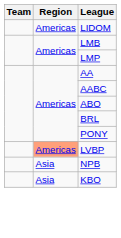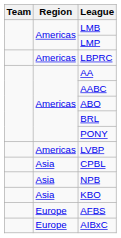 <table class="wikitable floatright sortable" style="font-size:90%;">
 <tr>
 <th>Team</th>
 <th><strong>Region</strong></th>
 <th>League</th>
-</tr>
-<tr>
-<td></td>
-<td><a href='#'>Americas</a></td>
-<td><a href='#'>LIDOM</a></td>
 </tr>
 <tr>
 <td rowspan="2"></td>
 <td rowspan="2"><a href='#'>Americas</a></td>
 <td><a href='#'>LMB</a></td>
 </tr>
 <tr>
 <td><a href='#'>LMP</a></td>
+</tr>
+<tr>
+<td></td>
+<td><a href='#'>Americas</a></td>
+<td><a href='#'>LBPRC</a></td>
 </tr>
 <tr>
 <td rowspan=5></td>
 <td rowspan=5><a href='#'>Americas</a></td>
 <td><a href='#'>AA</a></td>
 </tr>
 <tr>
 <td><a href='#'>AABC</a></td>
 </tr>
 <tr>
 <td><a href='#'>ABO</a></td>
 </tr>
 <tr>
 <td><a href='#'>BRL</a></td>
 </tr>
 <tr>
 <td><a href='#'>PONY</a></td>
 </tr>
 <tr>
 <td></td>
-<td style="background: lightsalmon;"><a href='#'>Americas</a></td>
+<td><a href='#'>Americas</a></td>
 <td><a href='#'>LVBP</a></td>
+</tr>
+<tr>
+<td></td>
+<td><a href='#'>Asia</a></td>
+<td><a href='#'>CPBL</a></td>
 </tr>
 <tr>
 <td></td>
 <td><a href='#'>Asia</a></td>
 <td><a href='#'>NPB</a></td>
 </tr>
 <tr>
 <td></td>
 <td><a href='#'>Asia</a></td>
 <td><a href='#'>KBO</a></td>
 </tr>
+<tr>
+<td></td>
+<td><a href='#'>Europe</a></td>
+<td><a href='#'>AFBS</a></td>
+</tr>
+<tr>
+<td></td>
+<td><a href='#'>Europe</a></td>
+<td><a href='#'>AIBxC</a></td>
+</tr>
 </table>
